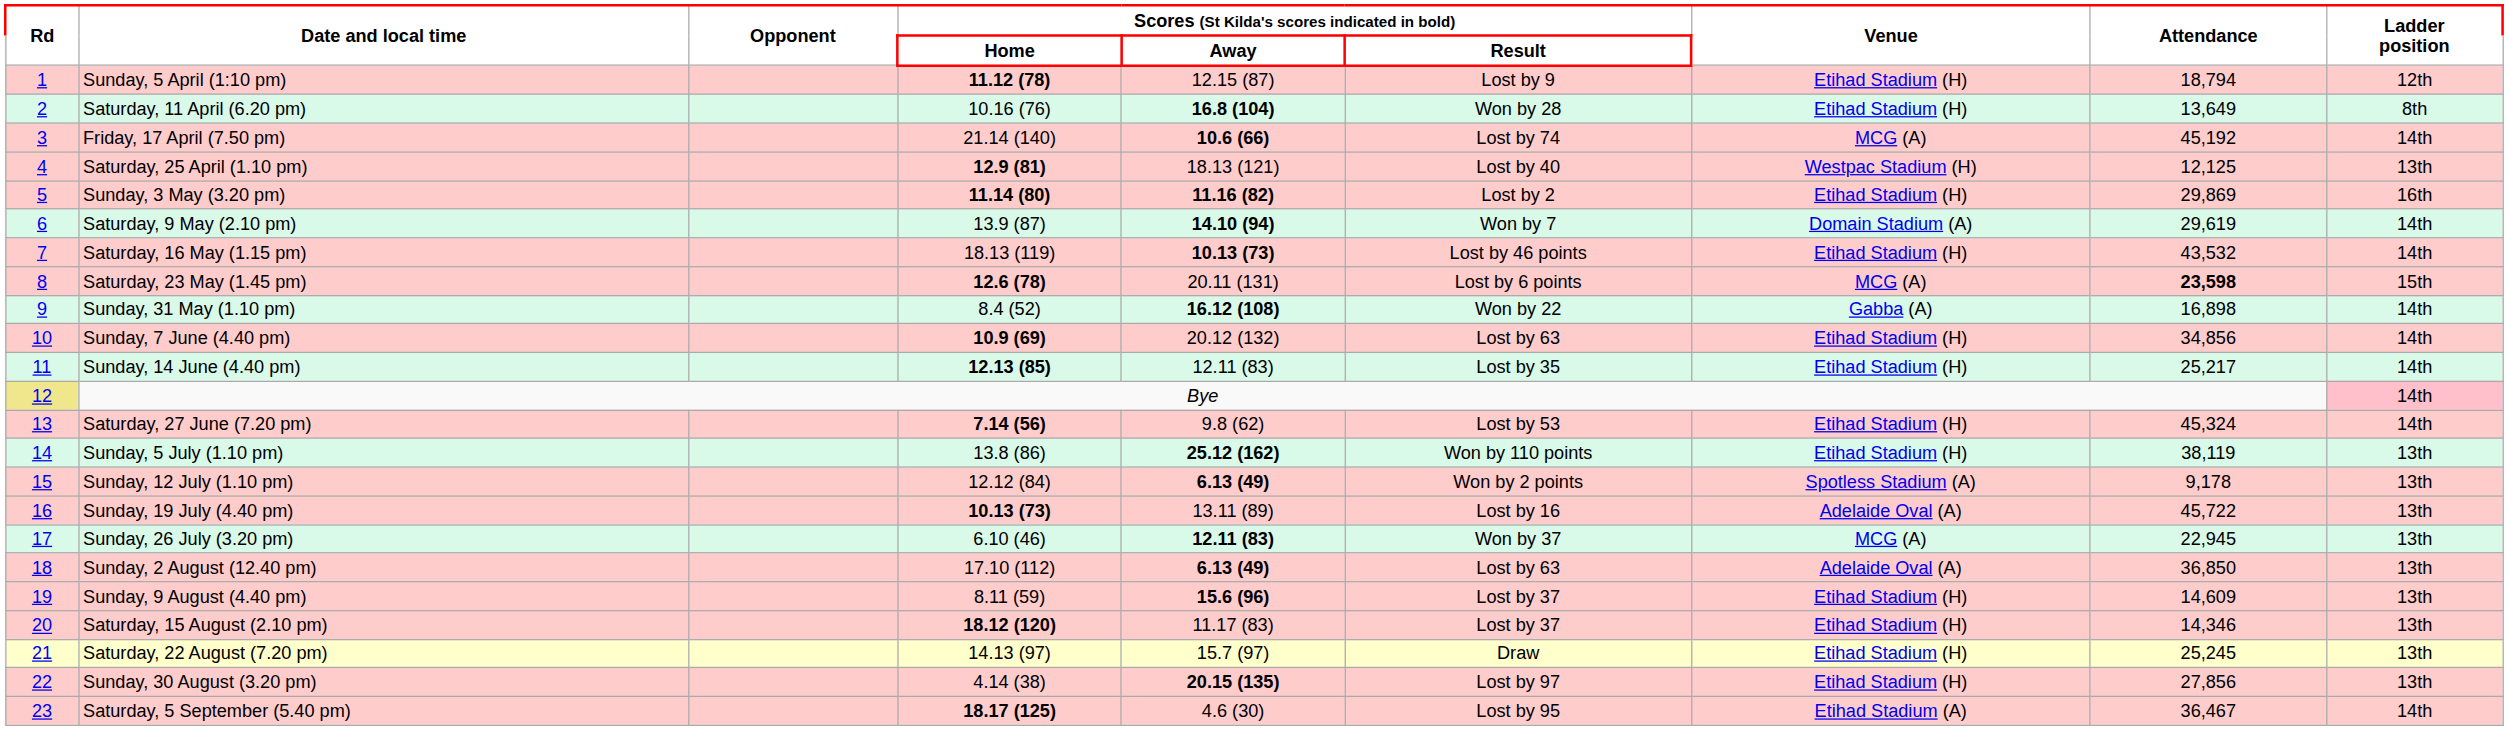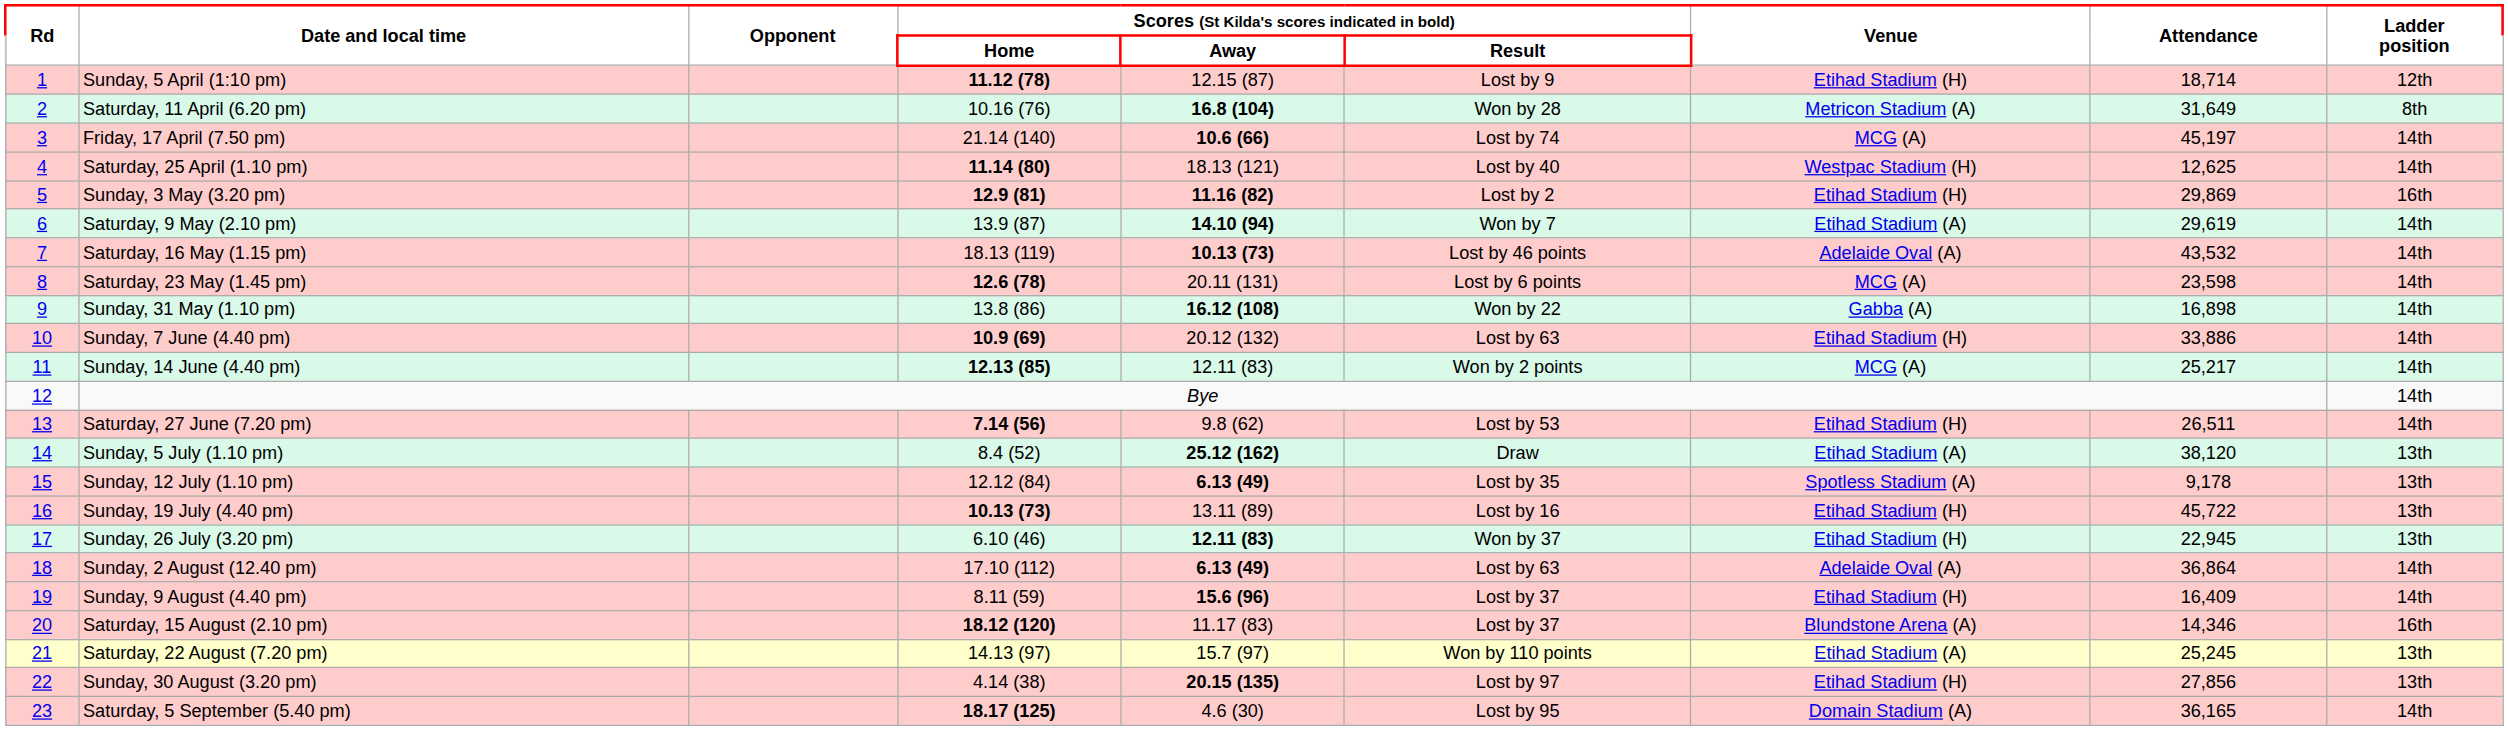 <table class="wikitable" style="font-size:90%; text-align:center; width: 100%; margin-left: auto; margin-right: auto;">
 <tr style="text-align:center; background:white; color:black; border: solid red 2px; font-weight:bold">
 <td rowspan=2><strong>Rd</strong></td>
 <td rowspan=2><strong>Date and local time</strong></td>
 <td rowspan=2><strong>Opponent</strong></td>
 <td colspan=3><strong>Scores</strong> <small>(St Kilda's scores indicated in <strong>bold</strong>)</small></td>
 <td rowspan=2><strong>Venue</strong></td>
 <td rowspan=2><strong>Attendance</strong></td>
 <td rowspan=2><strong>Ladder<br>position</strong></td>
 </tr>
 <tr>
 <th style="background:white; color:black; border: solid red 2px">Home</th>
 <th style="background:white; color:black; border: solid red 2px">Away</th>
 <th style="background:white; color:black; border: solid red 2px">Result</th>
 </tr>
 <tr style="background:#fcc;">
 <td><a href='#'>1</a></td>
 <td align=left>Sunday, 5 April (1:10 pm)</td>
 <td align=left></td>
 <td><strong>11.12 (78)</strong></td>
 <td>12.15 (87)</td>
 <td>Lost by 9</td>
 <td><a href='#'>Etihad Stadium</a> (H)</td>
-<td>18,794</td>
+<td>18,714</td>
 <td>12th</td>
 </tr>
 <tr style="background:#d9f9e9;">
 <td><a href='#'>2</a></td>
 <td align=left>Saturday, 11 April (6.20 pm)</td>
 <td align=left></td>
 <td>10.16 (76)</td>
 <td><strong>16.8 (104)</strong></td>
 <td>Won by 28</td>
-<td><a href='#'>Etihad Stadium</a> (H)</td>
-<td>13,649</td>
+<td><a href='#'>Metricon Stadium</a> (A)</td>
+<td>31,649</td>
 <td>8th</td>
 </tr>
 <tr style="background:#fcc;">
 <td><a href='#'>3</a></td>
 <td align=left>Friday, 17 April (7.50 pm)</td>
 <td align=left></td>
 <td>21.14 (140)</td>
 <td><strong>10.6 (66)</strong></td>
 <td>Lost by 74</td>
 <td><a href='#'>MCG</a> (A)</td>
-<td>45,192</td>
+<td>45,197</td>
 <td>14th</td>
 </tr>
 <tr style="background:#fcc;">
 <td><a href='#'>4</a></td>
 <td align=left>Saturday, 25 April (1.10 pm)</td>
 <td align=left></td>
-<td><strong>12.9 (81)</strong></td>
+<td><strong>11.14 (80)</strong></td>
 <td>18.13 (121)</td>
 <td>Lost by 40</td>
 <td><a href='#'>Westpac Stadium</a> (H)</td>
-<td>12,125</td>
-<td>13th</td>
+<td>12,625</td>
+<td>14th</td>
 </tr>
 <tr style="background:#fcc;">
 <td><a href='#'>5</a></td>
 <td align=left>Sunday, 3 May (3.20 pm)</td>
 <td align=left></td>
-<td><strong>11.14 (80)</strong></td>
+<td><strong>12.9 (81)</strong></td>
 <td><strong>11.16 (82)</strong></td>
 <td>Lost by 2</td>
 <td><a href='#'>Etihad Stadium</a> (H)</td>
 <td>29,869</td>
 <td>16th</td>
 </tr>
 <tr style="background:#d9f9e9;">
 <td><a href='#'>6</a></td>
 <td align=left>Saturday, 9 May (2.10 pm)</td>
 <td align=left></td>
 <td>13.9 (87)</td>
 <td><strong>14.10 (94)</strong></td>
 <td>Won by 7</td>
-<td><a href='#'>Domain Stadium</a> (A)</td>
+<td><a href='#'>Etihad Stadium</a> (A)</td>
 <td>29,619</td>
 <td>14th</td>
 </tr>
 <tr style="background:#fcc;">
 <td><a href='#'>7</a></td>
 <td align=left>Saturday, 16 May (1.15 pm)</td>
 <td align=left></td>
 <td>18.13 (119)</td>
 <td><strong>10.13 (73)</strong></td>
 <td>Lost by 46 points</td>
-<td><a href='#'>Etihad Stadium</a> (H)</td>
+<td><a href='#'>Adelaide Oval</a> (A)</td>
 <td>43,532</td>
 <td>14th</td>
 </tr>
 <tr style="background:#fcc;">
 <td><a href='#'>8</a></td>
 <td align=left>Saturday, 23 May (1.45 pm)</td>
 <td align=left></td>
 <td><strong>12.6 (78)</strong></td>
 <td>20.11 (131)</td>
 <td>Lost by 6 points</td>
 <td><a href='#'>MCG</a> (A)</td>
-<td><strong>23,598</strong></td>
-<td>15th</td>
+<td>23,598</td>
+<td>14th</td>
 </tr>
 <tr style="background:#d9f9e9;">
 <td><a href='#'>9</a></td>
 <td align=left>Sunday, 31 May (1.10 pm)</td>
 <td align=left></td>
-<td>8.4 (52)</td>
+<td>13.8 (86)</td>
 <td><strong>16.12 (108)</strong></td>
 <td>Won by 22</td>
 <td><a href='#'>Gabba</a> (A)</td>
 <td>16,898</td>
 <td>14th</td>
 </tr>
 <tr style="background:#fcc;">
 <td><a href='#'>10</a></td>
 <td align=left>Sunday, 7 June (4.40 pm)</td>
 <td align=left></td>
 <td><strong>10.9 (69)</strong></td>
 <td>20.12 (132)</td>
 <td>Lost by 63</td>
 <td><a href='#'>Etihad Stadium</a> (H)</td>
-<td>34,856</td>
+<td>33,886</td>
 <td>14th</td>
 </tr>
 <tr style="background:#d9f9e9;">
 <td><a href='#'>11</a></td>
 <td align=left>Sunday, 14 June (4.40 pm)</td>
 <td align=left></td>
 <td><strong>12.13 (85)</strong></td>
 <td>12.11 (83)</td>
-<td>Lost by 35</td>
-<td><a href='#'>Etihad Stadium</a> (H)</td>
+<td>Won by 2 points</td>
+<td><a href='#'>MCG</a> (A)</td>
 <td>25,217</td>
 <td>14th</td>
 </tr>
 <tr>
-<td style="background: khaki;"><a href='#'>12</a></td>
+<td><a href='#'>12</a></td>
 <td colspan="7"><em>Bye</em></td>
-<td style="background: pink;">14th</td>
+<td>14th</td>
 </tr>
 <tr style="background:#fcc;">
 <td><a href='#'>13</a></td>
 <td align=left>Saturday, 27 June (7.20 pm)</td>
 <td align=left></td>
 <td><strong>7.14 (56)</strong></td>
 <td>9.8 (62)</td>
 <td>Lost by 53</td>
 <td><a href='#'>Etihad Stadium</a> (H)</td>
-<td>45,324</td>
+<td>26,511</td>
 <td>14th</td>
 </tr>
 <tr style="background:#d9f9e9;">
 <td><a href='#'>14</a></td>
 <td align=left>Sunday, 5 July (1.10 pm)</td>
 <td align=left></td>
-<td>13.8 (86)</td>
+<td>8.4 (52)</td>
 <td><strong>25.12 (162)</strong></td>
-<td>Won by 110 points</td>
-<td><a href='#'>Etihad Stadium</a> (H)</td>
-<td>38,119</td>
+<td>Draw</td>
+<td><a href='#'>Etihad Stadium</a> (A)</td>
+<td>38,120</td>
 <td>13th</td>
 </tr>
 <tr style="background:#fcc;">
 <td><a href='#'>15</a></td>
 <td align=left>Sunday, 12 July (1.10 pm)</td>
 <td align=left></td>
 <td>12.12 (84)</td>
 <td><strong>6.13 (49)</strong></td>
-<td>Won by 2 points</td>
+<td>Lost by 35</td>
 <td><a href='#'>Spotless Stadium</a> (A)</td>
 <td>9,178</td>
 <td>13th</td>
 </tr>
 <tr style="background:#fcc;">
 <td><a href='#'>16</a></td>
 <td align=left>Sunday, 19 July (4.40 pm)</td>
 <td align=left></td>
 <td><strong>10.13 (73)</strong></td>
 <td>13.11 (89)</td>
 <td>Lost by 16</td>
-<td><a href='#'>Adelaide Oval</a> (A)</td>
+<td><a href='#'>Etihad Stadium</a> (H)</td>
 <td>45,722</td>
 <td>13th</td>
 </tr>
 <tr style="background:#d9f9e9;">
 <td><a href='#'>17</a></td>
 <td align=left>Sunday, 26 July (3.20 pm)</td>
 <td align=left></td>
 <td>6.10 (46)</td>
 <td><strong>12.11 (83)</strong></td>
 <td>Won by 37</td>
-<td><a href='#'>MCG</a> (A)</td>
+<td><a href='#'>Etihad Stadium</a> (H)</td>
 <td>22,945</td>
 <td>13th</td>
 </tr>
 <tr style="background:#fcc;">
 <td><a href='#'>18</a></td>
 <td align=left>Sunday, 2 August (12.40 pm)</td>
 <td align=left></td>
 <td>17.10 (112)</td>
 <td><strong>6.13 (49)</strong></td>
 <td>Lost by 63</td>
 <td><a href='#'>Adelaide Oval</a> (A)</td>
-<td>36,850</td>
-<td>13th</td>
+<td>36,864</td>
+<td>14th</td>
 </tr>
 <tr style="background:#fcc;">
 <td><a href='#'>19</a></td>
 <td align=left>Sunday, 9 August (4.40 pm)</td>
 <td align=left></td>
 <td>8.11 (59)</td>
 <td><strong>15.6 (96)</strong></td>
 <td>Lost by 37</td>
 <td><a href='#'>Etihad Stadium</a> (H)</td>
-<td>14,609</td>
-<td>13th</td>
+<td>16,409</td>
+<td>14th</td>
 </tr>
 <tr style="background:#fcc;">
 <td><a href='#'>20</a></td>
 <td align=left>Saturday, 15 August (2.10 pm)</td>
 <td align=left></td>
 <td><strong>18.12 (120)</strong></td>
 <td>11.17 (83)</td>
 <td>Lost by 37</td>
-<td><a href='#'>Etihad Stadium</a> (H)</td>
+<td><a href='#'>Blundstone Arena</a> (A)</td>
 <td>14,346</td>
-<td>13th</td>
+<td>16th</td>
 </tr>
 <tr style="background:#ffc">
 <td><a href='#'>21</a></td>
 <td align=left>Saturday, 22 August (7.20 pm)</td>
 <td align=left></td>
 <td>14.13 (97)</td>
 <td>15.7 (97)</td>
-<td>Draw</td>
-<td><a href='#'>Etihad Stadium</a> (H)</td>
+<td>Won by 110 points</td>
+<td><a href='#'>Etihad Stadium</a> (A)</td>
 <td>25,245</td>
 <td>13th</td>
 </tr>
 <tr style="background:#fcc;">
 <td><a href='#'>22</a></td>
 <td align=left>Sunday, 30 August (3.20 pm)</td>
 <td align=left></td>
 <td>4.14 (38)</td>
 <td><strong>20.15 (135)</strong></td>
 <td>Lost by 97</td>
 <td><a href='#'>Etihad Stadium</a> (H)</td>
 <td>27,856</td>
 <td>13th</td>
 </tr>
 <tr style="background:#fcc;">
 <td><a href='#'>23</a></td>
 <td align=left>Saturday, 5 September (5.40 pm)</td>
 <td align=left></td>
 <td><strong>18.17 (125)</strong></td>
 <td>4.6 (30)</td>
 <td>Lost by 95</td>
-<td><a href='#'>Etihad Stadium</a> (A)</td>
-<td>36,467</td>
+<td><a href='#'>Domain Stadium</a> (A)</td>
+<td>36,165</td>
 <td>14th</td>
 </tr>
 </table>
